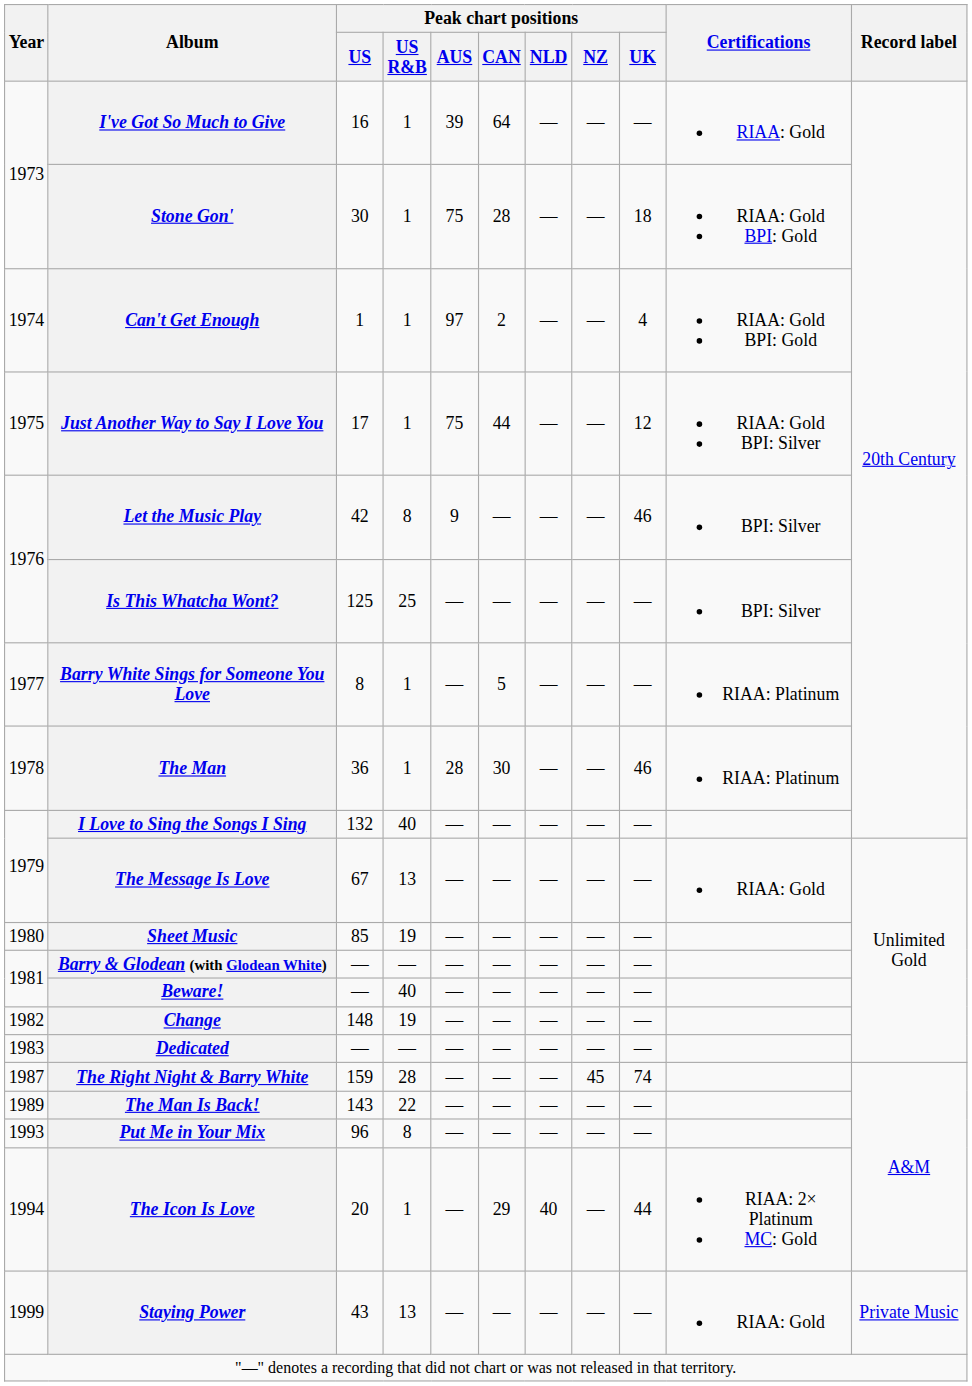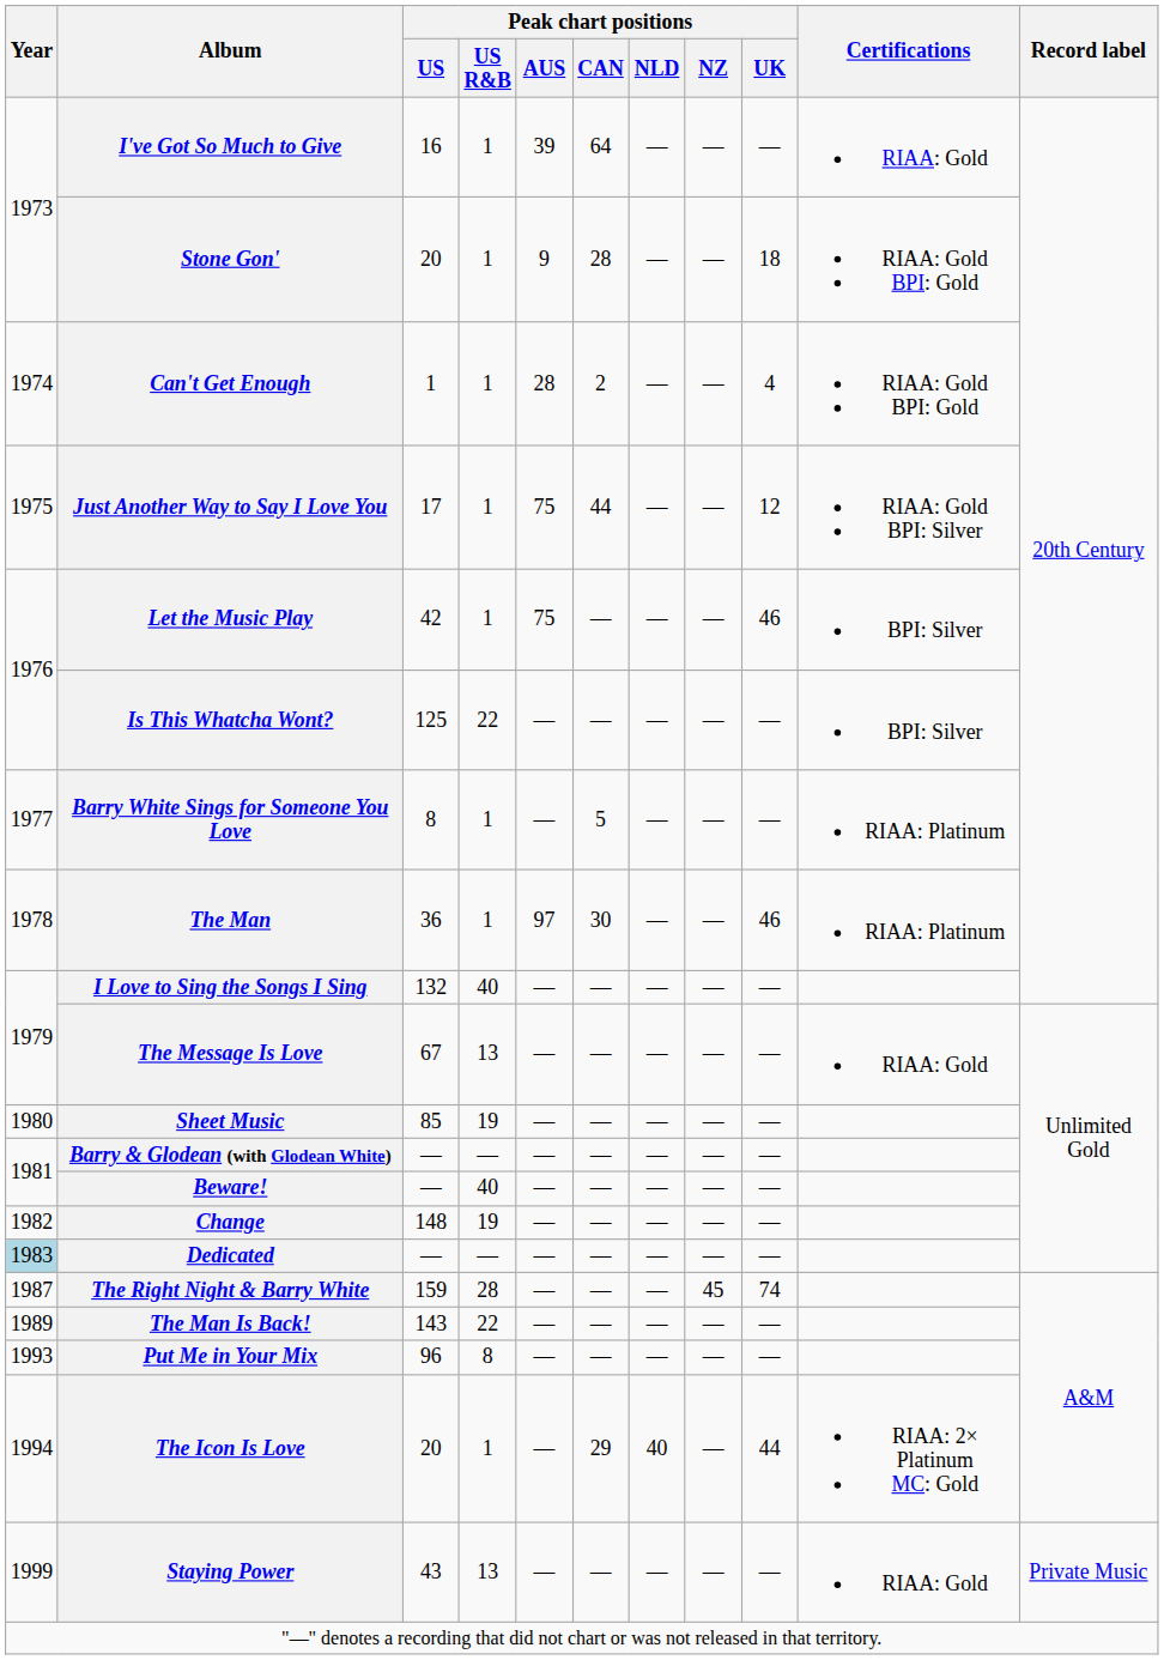 <table class="wikitable plainrowheaders" style="text-align:center;">
 <tr>
 <th rowspan="2">Year</th>
 <th rowspan="2">Album</th>
 <th colspan="7">Peak chart positions</th>
 <th rowspan="2"><a href='#'>Certifications</a></th>
 <th rowspan="2">Record label</th>
 </tr>
 <tr>
 <th width="35"><a href='#'>US</a><br></th>
 <th width="35"><a href='#'>US<br>R&B</a><br></th>
 <th width="35"><a href='#'>AUS</a><br></th>
 <th width="35"><a href='#'>CAN</a><br></th>
 <th width="35"><a href='#'>NLD</a><br></th>
 <th width="35"><a href='#'>NZ</a><br></th>
 <th width="35"><a href='#'>UK</a><br></th>
 </tr>
 <tr>
 <td rowspan="2">1973</td>
 <th scope="row"><em><a href='#'>I've Got So Much to Give</a></em></th>
 <td>16</td>
 <td>1</td>
 <td>39</td>
 <td>64</td>
 <td>—</td>
 <td>—</td>
 <td>—</td>
 <td><br><ul><li><a href='#'>RIAA</a>: Gold</li></ul></td>
 <td rowspan="9"><a href='#'>20th Century</a></td>
 </tr>
 <tr>
 <th scope="row"><em><a href='#'>Stone Gon'</a></em></th>
-<td>30</td>
+<td>20</td>
 <td>1</td>
-<td>75</td>
+<td>9</td>
 <td>28</td>
 <td>—</td>
 <td>—</td>
 <td>18</td>
 <td><br><ul><li>RIAA: Gold</li><li><a href='#'>BPI</a>: Gold</li></ul></td>
 </tr>
 <tr>
 <td>1974</td>
 <th scope="row"><em><a href='#'>Can't Get Enough</a></em></th>
 <td>1</td>
 <td>1</td>
-<td>97</td>
+<td>28</td>
 <td>2</td>
 <td>—</td>
 <td>—</td>
 <td>4</td>
 <td><br><ul><li>RIAA: Gold</li><li>BPI: Gold</li></ul></td>
 </tr>
 <tr>
 <td>1975</td>
 <th scope="row"><em><a href='#'>Just Another Way to Say I Love You</a></em></th>
 <td>17</td>
 <td>1</td>
 <td>75</td>
 <td>44</td>
 <td>—</td>
 <td>—</td>
 <td>12</td>
 <td><br><ul><li>RIAA: Gold</li><li>BPI: Silver</li></ul></td>
 </tr>
 <tr>
 <td rowspan="2">1976</td>
 <th scope="row"><em><a href='#'>Let the Music Play</a></em></th>
 <td>42</td>
-<td>8</td>
-<td>9</td>
+<td>1</td>
+<td>75</td>
 <td>—</td>
 <td>—</td>
 <td>—</td>
 <td>46</td>
 <td><br><ul><li>BPI: Silver</li></ul></td>
 </tr>
 <tr>
 <th scope="row"><em><a href='#'>Is This Whatcha Wont?</a></em></th>
 <td>125</td>
-<td>25</td>
+<td>22</td>
 <td>—</td>
 <td>—</td>
 <td>—</td>
 <td>—</td>
 <td>—</td>
 <td><br><ul><li>BPI: Silver</li></ul></td>
 </tr>
 <tr>
 <td>1977</td>
 <th scope="row"><em><a href='#'>Barry White Sings for Someone You Love</a></em></th>
 <td>8</td>
 <td>1</td>
 <td>—</td>
 <td>5</td>
 <td>—</td>
 <td>—</td>
 <td>—</td>
 <td><br><ul><li>RIAA: Platinum</li></ul></td>
 </tr>
 <tr>
 <td>1978</td>
 <th scope="row"><em><a href='#'>The Man</a></em></th>
 <td>36</td>
 <td>1</td>
-<td>28</td>
+<td>97</td>
 <td>30</td>
 <td>—</td>
 <td>—</td>
 <td>46</td>
 <td><br><ul><li>RIAA: Platinum</li></ul></td>
 </tr>
 <tr>
 <td rowspan="2">1979</td>
 <th scope="row"><em><a href='#'>I Love to Sing the Songs I Sing</a></em></th>
 <td>132</td>
 <td>40</td>
 <td>—</td>
 <td>—</td>
 <td>—</td>
 <td>—</td>
 <td>—</td>
 <td></td>
 </tr>
 <tr>
 <th scope="row"><em><a href='#'>The Message Is Love</a></em></th>
 <td>67</td>
 <td>13</td>
 <td>—</td>
 <td>—</td>
 <td>—</td>
 <td>—</td>
 <td>—</td>
 <td><br><ul><li>RIAA: Gold</li></ul></td>
 <td rowspan="6">Unlimited Gold</td>
 </tr>
 <tr>
 <td>1980</td>
 <th scope="row"><em><a href='#'>Sheet Music</a></em></th>
 <td>85</td>
 <td>19</td>
 <td>—</td>
 <td>—</td>
 <td>—</td>
 <td>—</td>
 <td>—</td>
 <td></td>
 </tr>
 <tr>
 <td rowspan="2">1981</td>
 <th scope="row"><em><a href='#'>Barry & Glodean</a></em> <small>(with <a href='#'>Glodean White</a>)</small></th>
 <td>—</td>
 <td>—</td>
 <td>—</td>
 <td>—</td>
 <td>—</td>
 <td>—</td>
 <td>—</td>
 <td></td>
 </tr>
 <tr>
 <th scope="row"><em><a href='#'>Beware!</a></em></th>
 <td>—</td>
 <td>40</td>
 <td>—</td>
 <td>—</td>
 <td>—</td>
 <td>—</td>
 <td>—</td>
 <td></td>
 </tr>
 <tr>
 <td>1982</td>
 <th scope="row"><em><a href='#'>Change</a></em></th>
 <td>148</td>
 <td>19</td>
 <td>—</td>
 <td>—</td>
 <td>—</td>
 <td>—</td>
 <td>—</td>
 <td></td>
 </tr>
 <tr>
-<td>1983</td>
+<td style="background: lightblue;">1983</td>
 <th scope="row"><em><a href='#'>Dedicated</a></em></th>
 <td>—</td>
 <td>—</td>
 <td>—</td>
 <td>—</td>
 <td>—</td>
 <td>—</td>
 <td>—</td>
 <td></td>
 </tr>
 <tr>
 <td>1987</td>
 <th scope="row"><em><a href='#'>The Right Night & Barry White</a></em></th>
 <td>159</td>
 <td>28</td>
 <td>—</td>
 <td>—</td>
 <td>—</td>
 <td>45</td>
 <td>74</td>
 <td></td>
 <td rowspan="4"><a href='#'>A&M</a></td>
 </tr>
 <tr>
 <td>1989</td>
 <th scope="row"><em><a href='#'>The Man Is Back!</a></em></th>
 <td>143</td>
 <td>22</td>
 <td>—</td>
 <td>—</td>
 <td>—</td>
 <td>—</td>
 <td>—</td>
 <td></td>
 </tr>
 <tr>
 <td>1993</td>
 <th scope="row"><em><a href='#'>Put Me in Your Mix</a></em></th>
 <td>96</td>
 <td>8</td>
 <td>—</td>
 <td>—</td>
 <td>—</td>
 <td>—</td>
 <td>—</td>
 <td></td>
 </tr>
 <tr>
 <td>1994</td>
 <th scope="row"><em><a href='#'>The Icon Is Love</a></em></th>
 <td>20</td>
 <td>1</td>
 <td>—</td>
 <td>29</td>
 <td>40</td>
 <td>—</td>
 <td>44</td>
 <td><br><ul><li>RIAA: 2× Platinum</li><li><a href='#'>MC</a>: Gold</li></ul></td>
 </tr>
 <tr>
 <td>1999</td>
 <th scope="row"><em><a href='#'>Staying Power</a></em></th>
 <td>43</td>
 <td>13</td>
 <td>—</td>
 <td>—</td>
 <td>—</td>
 <td>—</td>
 <td>—</td>
 <td><br><ul><li>RIAA: Gold</li></ul></td>
 <td><a href='#'>Private Music</a></td>
 </tr>
 <tr>
 <td colspan="15" style="font-size:90%">"—" denotes a recording that did not chart or was not released in that territory.</td>
 </tr>
 </table>
